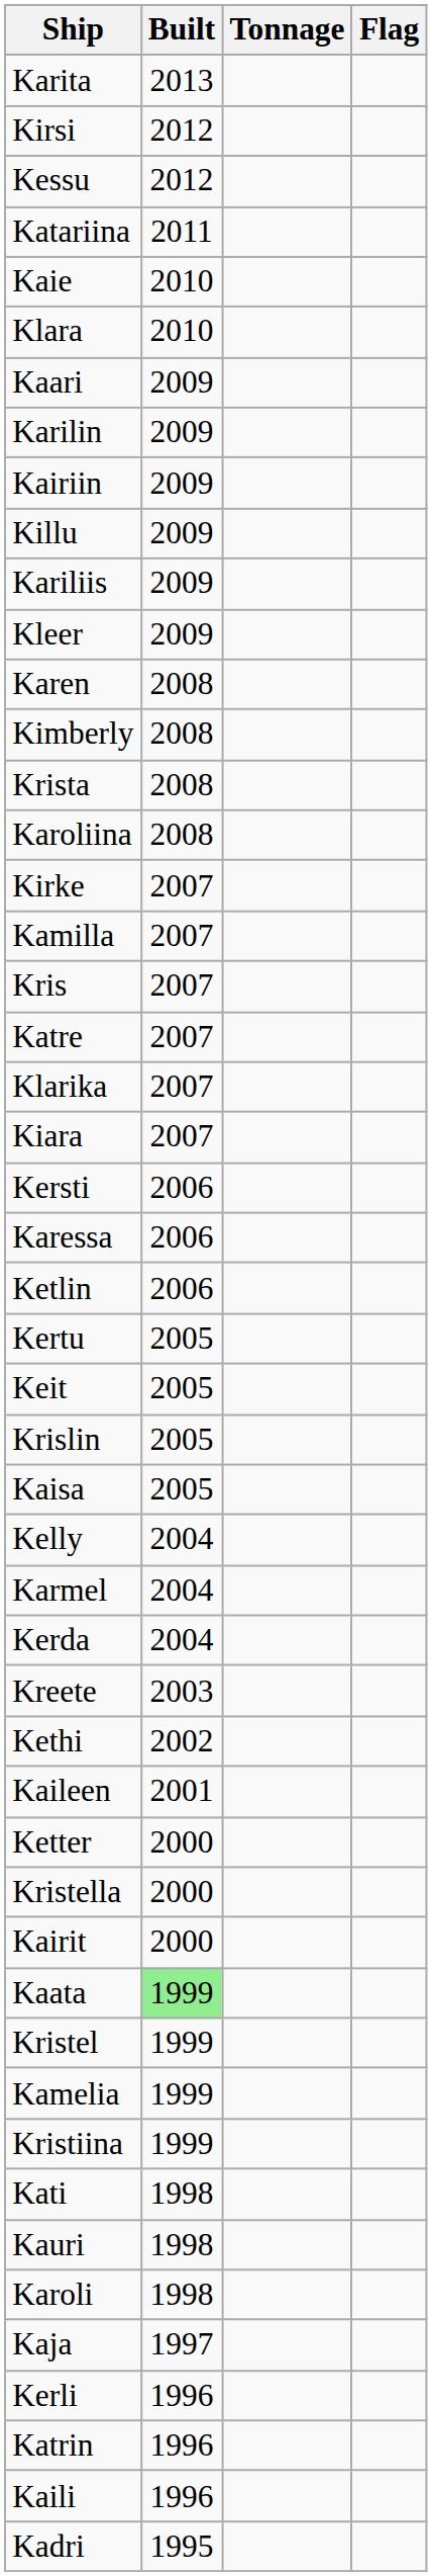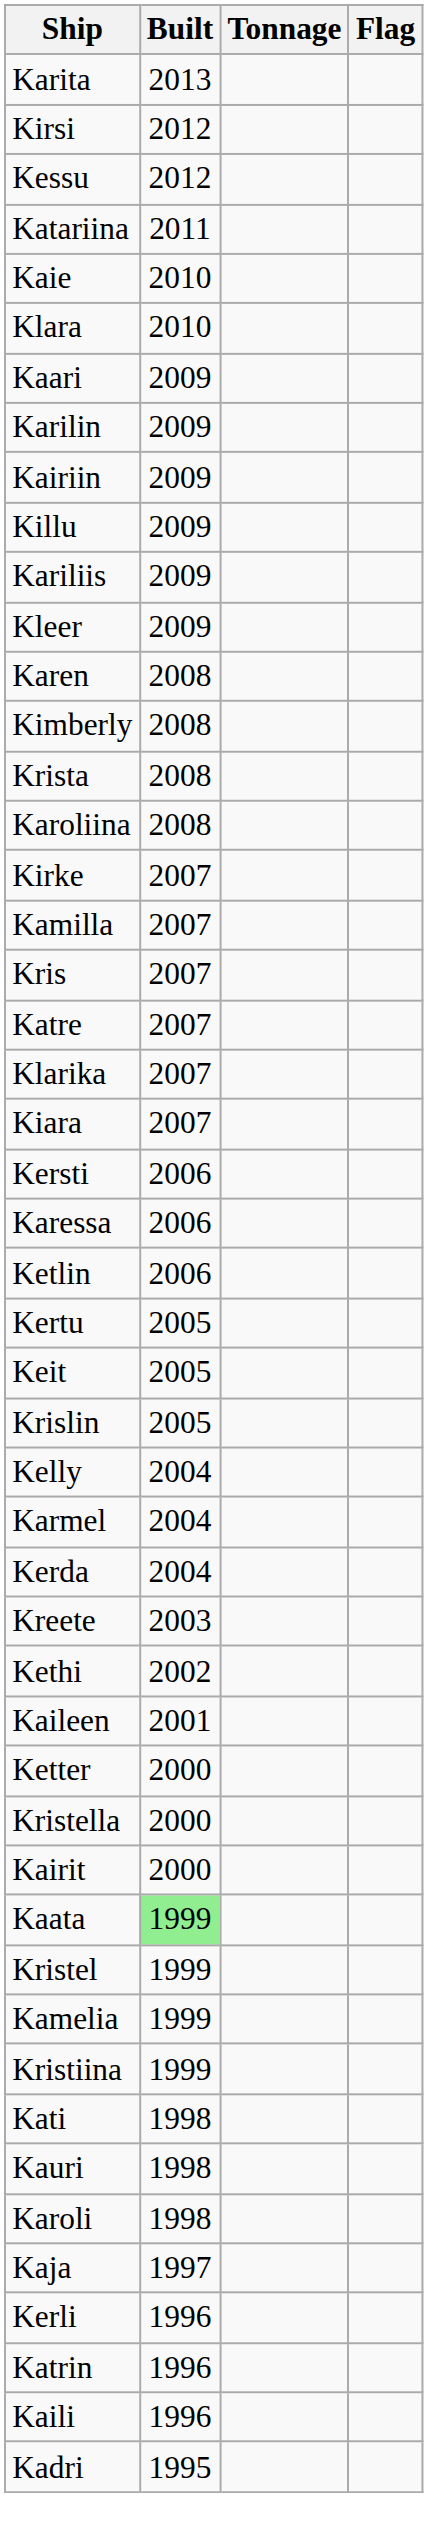 <table class="wikitable">
 <tr>
 <th>Ship</th>
 <th>Built</th>
 <th>Tonnage</th>
 <th>Flag</th>
 </tr>
 <tr>
 <td>Karita</td>
 <td align="Center">2013</td>
 <td></td>
 <td></td>
 </tr>
 <tr>
 <td>Kirsi</td>
 <td align="Center">2012</td>
 <td></td>
 <td></td>
 </tr>
 <tr>
 <td>Kessu</td>
 <td align="Center">2012</td>
 <td></td>
 <td></td>
 </tr>
 <tr>
 <td>Katariina</td>
 <td align="Center">2011</td>
 <td></td>
 <td></td>
 </tr>
 <tr>
 <td>Kaie</td>
 <td align="Center">2010</td>
 <td></td>
 <td></td>
 </tr>
 <tr>
 <td>Klara</td>
 <td align="Center">2010</td>
 <td></td>
 <td></td>
 </tr>
 <tr>
 <td>Kaari</td>
 <td align="Center">2009</td>
 <td></td>
 <td></td>
 </tr>
 <tr>
 <td>Karilin</td>
 <td align="Center">2009</td>
 <td></td>
 <td></td>
 </tr>
 <tr>
 <td>Kairiin</td>
 <td align="Center">2009</td>
 <td></td>
 <td></td>
 </tr>
 <tr>
 <td>Killu</td>
 <td align="Center">2009</td>
 <td></td>
 <td></td>
 </tr>
 <tr>
 <td>Kariliis</td>
 <td align="Center">2009</td>
 <td></td>
 <td></td>
 </tr>
 <tr>
 <td>Kleer</td>
 <td align="Center">2009</td>
 <td></td>
 <td></td>
 </tr>
 <tr>
 <td>Karen</td>
 <td align="Center">2008</td>
 <td></td>
 <td></td>
 </tr>
 <tr>
 <td>Kimberly</td>
 <td align="Center">2008</td>
 <td></td>
 <td></td>
 </tr>
 <tr>
 <td>Krista</td>
 <td align="Center">2008</td>
 <td></td>
 <td></td>
 </tr>
 <tr>
 <td>Karoliina</td>
 <td align="Center">2008</td>
 <td></td>
 <td></td>
 </tr>
 <tr>
 <td>Kirke</td>
 <td align="Center">2007</td>
 <td></td>
 <td></td>
 </tr>
 <tr>
 <td>Kamilla</td>
 <td align="Center">2007</td>
 <td></td>
 <td></td>
 </tr>
 <tr>
 <td>Kris</td>
 <td align="Center">2007</td>
 <td></td>
 <td></td>
 </tr>
 <tr>
 <td>Katre</td>
 <td align="Center">2007</td>
 <td></td>
 <td></td>
 </tr>
 <tr>
 <td>Klarika</td>
 <td align="Center">2007</td>
 <td></td>
 <td></td>
 </tr>
 <tr>
 <td>Kiara</td>
 <td align="Center">2007</td>
 <td></td>
 <td></td>
 </tr>
 <tr>
 <td>Kersti</td>
 <td align="Center">2006</td>
 <td></td>
 <td></td>
 </tr>
 <tr>
 <td>Karessa</td>
 <td align="Center">2006</td>
 <td></td>
 <td></td>
 </tr>
 <tr>
 <td>Ketlin</td>
 <td align="Center">2006</td>
 <td></td>
 <td></td>
 </tr>
 <tr>
 <td>Kertu</td>
 <td align="Center">2005</td>
 <td></td>
 <td></td>
 </tr>
 <tr>
 <td>Keit</td>
 <td align="Center">2005</td>
 <td></td>
 <td></td>
 </tr>
 <tr>
 <td>Krislin</td>
 <td align="Center">2005</td>
 <td></td>
 <td></td>
 </tr>
 <tr>
-<td>Kaisa</td>
-<td align="Center">2005</td>
-<td></td>
-<td></td>
-</tr>
-<tr>
 <td>Kelly</td>
 <td align="Center">2004</td>
 <td></td>
 <td></td>
 </tr>
 <tr>
 <td>Karmel</td>
 <td align="Center">2004</td>
 <td></td>
 <td></td>
 </tr>
 <tr>
 <td>Kerda</td>
 <td align="Center">2004</td>
 <td></td>
 <td></td>
 </tr>
 <tr>
 <td>Kreete</td>
 <td align="Center">2003</td>
 <td></td>
 <td></td>
 </tr>
 <tr>
 <td>Kethi</td>
 <td align="Center">2002</td>
 <td></td>
 <td></td>
 </tr>
 <tr>
 <td>Kaileen</td>
 <td align="Center">2001</td>
 <td></td>
 <td></td>
 </tr>
 <tr>
 <td>Ketter</td>
 <td align="Center">2000</td>
 <td></td>
 <td></td>
 </tr>
 <tr>
 <td>Kristella</td>
 <td align="Center">2000</td>
 <td></td>
 <td></td>
 </tr>
 <tr>
 <td>Kairit</td>
 <td align="Center">2000</td>
 <td></td>
 <td></td>
 </tr>
 <tr>
 <td>Kaata</td>
 <td align="Center" style="background: lightgreen;">1999</td>
 <td></td>
 <td></td>
 </tr>
 <tr>
 <td>Kristel</td>
 <td align="Center">1999</td>
 <td></td>
 <td></td>
 </tr>
 <tr>
 <td>Kamelia</td>
 <td align="Center">1999</td>
 <td></td>
 <td></td>
 </tr>
 <tr>
 <td>Kristiina</td>
 <td align="Center">1999</td>
 <td></td>
 <td></td>
 </tr>
 <tr>
 <td>Kati</td>
 <td align="Center">1998</td>
 <td></td>
 <td></td>
 </tr>
 <tr>
 <td>Kauri</td>
 <td align="Center">1998</td>
 <td></td>
 <td></td>
 </tr>
 <tr>
 <td>Karoli</td>
 <td align="Center">1998</td>
 <td></td>
 <td></td>
 </tr>
 <tr>
 <td>Kaja</td>
 <td align="Center">1997</td>
 <td></td>
 <td></td>
 </tr>
 <tr>
 <td>Kerli</td>
 <td align="Center">1996</td>
 <td></td>
 <td></td>
 </tr>
 <tr>
 <td>Katrin</td>
 <td align="Center">1996</td>
 <td></td>
 <td></td>
 </tr>
 <tr>
 <td>Kaili</td>
 <td align="Center">1996</td>
 <td></td>
 <td></td>
 </tr>
 <tr>
 <td>Kadri</td>
 <td align="Center">1995</td>
 <td></td>
 <td></td>
 </tr>
 </table>
